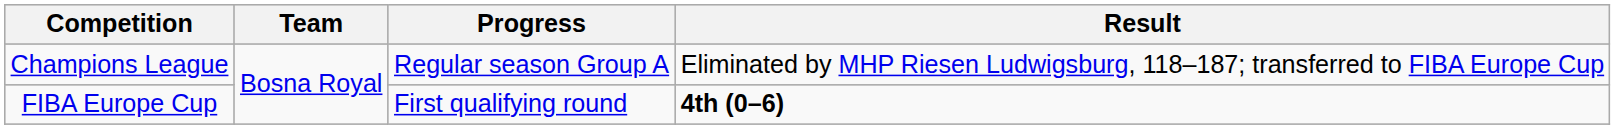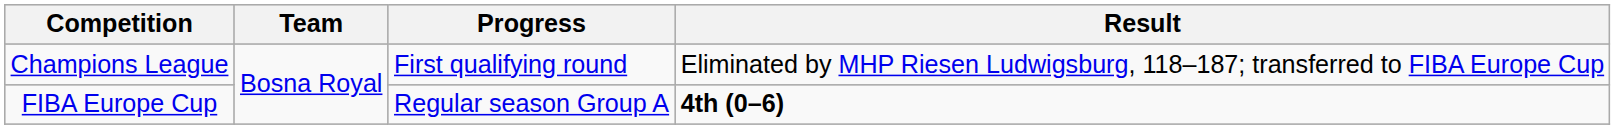 <table class="wikitable">
 <tr>
 <th>Competition</th>
 <th>Team</th>
 <th>Progress</th>
 <th>Result</th>
 </tr>
 <tr>
 <td align="center"><a href='#'>Champions League</a></td>
 <td rowspan=2> <a href='#'>Bosna Royal</a></td>
-<td><a href='#'>Regular season Group A</a></td>
+<td><a href='#'>First qualifying round</a></td>
 <td>Eliminated by  <a href='#'>MHP Riesen Ludwigsburg</a>, 118–187;  transferred to <a href='#'>FIBA Europe Cup</a></td>
 </tr>
 <tr>
 <td align="center"><a href='#'>FIBA Europe Cup</a></td>
-<td><a href='#'>First qualifying round</a></td>
+<td><a href='#'>Regular season Group A</a></td>
 <td><strong>4th (0–6)</strong></td>
 </tr>
 </table>
